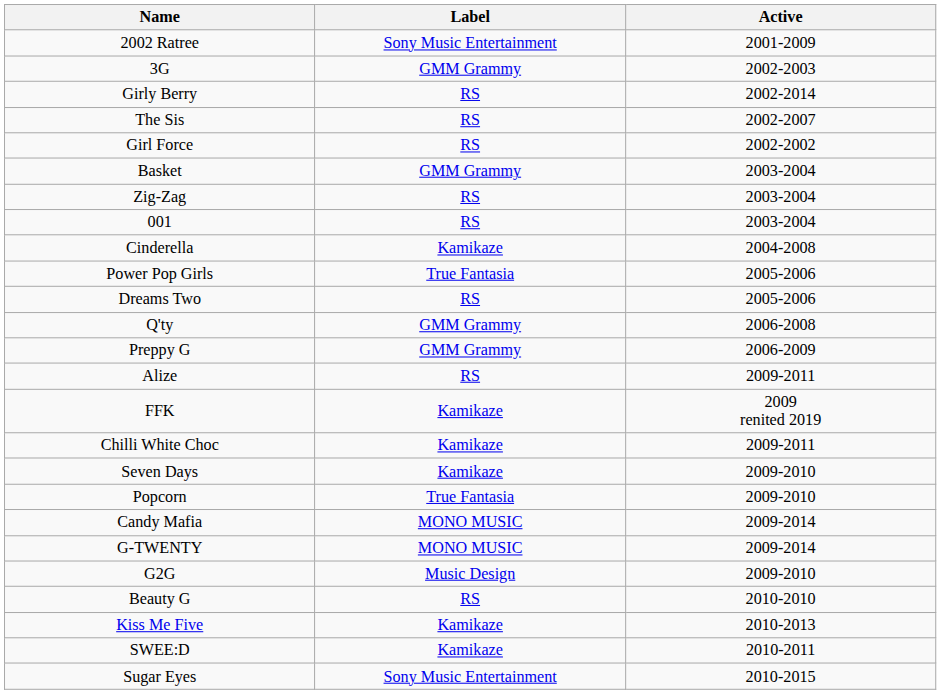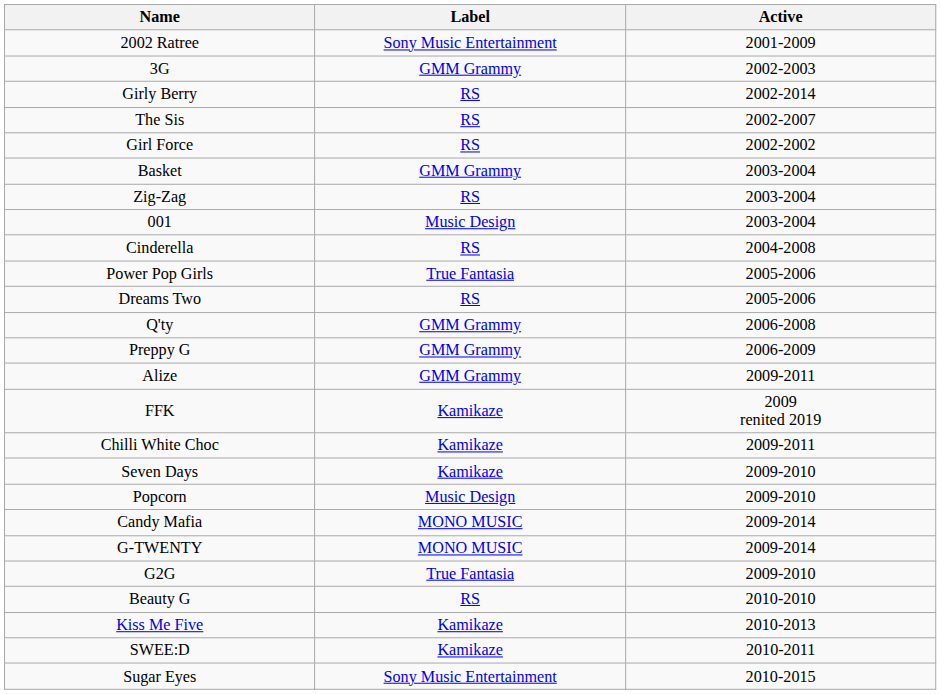 <table class="wikitable sortable" border="1" style="text-align:center;">
 <tr>
 <th width="300">Name</th>
 <th width="300">Label</th>
 <th width="300">Active</th>
 </tr>
 <tr>
 <td>2002 Ratree</td>
 <td><a href='#'>Sony Music Entertainment</a></td>
 <td>2001-2009</td>
 </tr>
 <tr>
 <td>3G</td>
 <td><a href='#'>GMM Grammy</a></td>
 <td>2002-2003</td>
 </tr>
 <tr>
 <td>Girly Berry</td>
 <td><a href='#'>RS</a></td>
 <td>2002-2014</td>
 </tr>
 <tr>
 <td>The Sis</td>
 <td><a href='#'>RS</a></td>
 <td>2002-2007</td>
 </tr>
 <tr>
 <td>Girl Force</td>
 <td><a href='#'>RS</a></td>
 <td>2002-2002</td>
 </tr>
 <tr>
 <td>Basket</td>
 <td><a href='#'>GMM Grammy</a></td>
 <td>2003-2004</td>
 </tr>
 <tr>
 <td>Zig-Zag</td>
 <td><a href='#'>RS</a></td>
 <td>2003-2004</td>
 </tr>
 <tr>
 <td>001</td>
-<td><a href='#'>RS</a></td>
+<td><a href='#'>Music Design</a></td>
 <td>2003-2004</td>
 </tr>
 <tr>
 <td>Cinderella</td>
-<td><a href='#'>Kamikaze</a></td>
+<td><a href='#'>RS</a></td>
 <td>2004-2008</td>
 </tr>
 <tr>
 <td>Power Pop Girls</td>
 <td><a href='#'>True Fantasia</a></td>
 <td>2005-2006</td>
 </tr>
 <tr>
 <td>Dreams Two</td>
 <td><a href='#'>RS</a></td>
 <td>2005-2006</td>
 </tr>
 <tr>
 <td>Q'ty</td>
 <td><a href='#'>GMM Grammy</a></td>
 <td>2006-2008</td>
 </tr>
 <tr>
 <td>Preppy G</td>
 <td><a href='#'>GMM Grammy</a></td>
 <td>2006-2009</td>
 </tr>
 <tr>
 <td>Alize</td>
-<td><a href='#'>RS</a></td>
+<td><a href='#'>GMM Grammy</a></td>
 <td>2009-2011</td>
 </tr>
 <tr>
 <td>FFK</td>
 <td><a href='#'>Kamikaze</a></td>
 <td>2009<br>renited 2019</td>
 </tr>
 <tr>
 <td>Chilli White Choc</td>
 <td><a href='#'>Kamikaze</a></td>
 <td>2009-2011</td>
 </tr>
 <tr>
 <td>Seven Days</td>
 <td><a href='#'>Kamikaze</a></td>
 <td>2009-2010</td>
 </tr>
 <tr>
 <td>Popcorn</td>
-<td><a href='#'>True Fantasia</a></td>
+<td><a href='#'>Music Design</a></td>
 <td>2009-2010</td>
 </tr>
 <tr>
 <td>Candy Mafia</td>
 <td><a href='#'>MONO MUSIC</a></td>
 <td>2009-2014</td>
 </tr>
 <tr>
 <td>G-TWENTY</td>
 <td><a href='#'>MONO MUSIC</a></td>
 <td>2009-2014</td>
 </tr>
 <tr>
 <td>G2G</td>
-<td><a href='#'>Music Design</a></td>
+<td><a href='#'>True Fantasia</a></td>
 <td>2009-2010</td>
 </tr>
 <tr>
 <td>Beauty G</td>
 <td><a href='#'>RS</a></td>
 <td>2010-2010</td>
 </tr>
 <tr>
 <td><a href='#'>Kiss Me Five</a></td>
 <td><a href='#'>Kamikaze</a></td>
 <td>2010-2013</td>
 </tr>
 <tr>
 <td>SWEE:D</td>
 <td><a href='#'>Kamikaze</a></td>
 <td>2010-2011</td>
 </tr>
 <tr>
 <td>Sugar Eyes</td>
 <td><a href='#'>Sony Music Entertainment</a></td>
 <td>2010-2015</td>
 </tr>
 </table>
